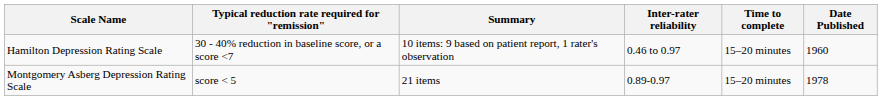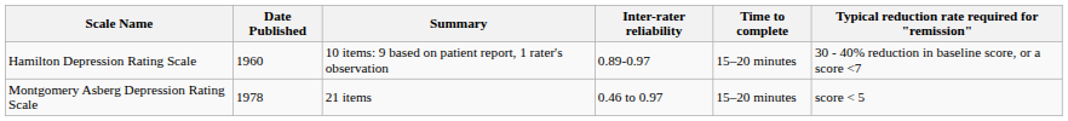 <table class="wikitable">
 <tr>
 <th>Scale Name</th>
-<th>Typical reduction rate required for "remission"</th>
+<th>Date Published</th>
 <th>Summary</th>
 <th>Inter-rater reliability</th>
 <th>Time to complete</th>
-<th>Date Published</th>
+<th>Typical reduction rate required for "remission"</th>
 </tr>
 <tr>
 <td>Hamilton Depression Rating Scale</td>
+<td>1960</td>
+<td>10 items: 9 based on patient report, 1 rater's observation</td>
+<td>0.89-0.97</td>
+<td>15–20 minutes</td>
 <td>30 - 40% reduction in baseline score, or a score <7</td>
-<td>10 items: 9 based on patient report, 1 rater's observation</td>
-<td>0.46 to 0.97</td>
-<td>15–20 minutes</td>
-<td>1960</td>
 </tr>
 <tr>
 <td>Montgomery Asberg Depression Rating Scale</td>
+<td>1978</td>
+<td>21 items</td>
+<td>0.46 to 0.97</td>
+<td>15–20 minutes</td>
 <td>score < 5</td>
-<td>21 items</td>
-<td>0.89-0.97</td>
-<td>15–20 minutes</td>
-<td>1978</td>
 </tr>
 </table>
